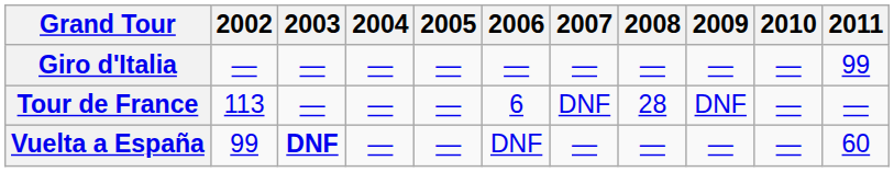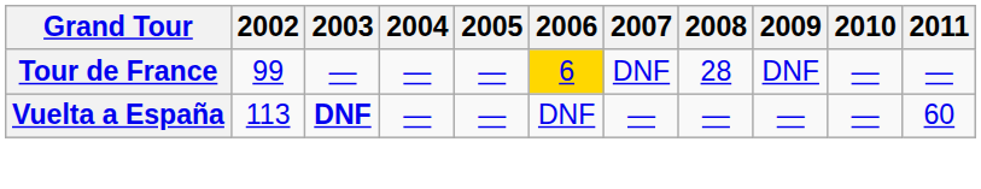 <table class="wikitable plainrowheaders">
 <tr>
 <th scope="col"><a href='#'>Grand Tour</a></th>
 <th scope="col">2002</th>
 <th scope="col">2003</th>
 <th scope="col">2004</th>
 <th scope="col">2005</th>
 <th scope="col">2006</th>
 <th scope="col">2007</th>
 <th scope="col">2008</th>
 <th scope="col">2009</th>
 <th scope="col">2010</th>
 <th scope="col">2011</th>
 </tr>
 <tr style="text-align:center;">
-<th scope="row"> <a href='#'>Giro d'Italia</a></th>
+<th scope="row"> <a href='#'>Tour de France</a></th>
+<td style="text-align:center;"><a href='#'>99</a></td>
 <td style="text-align:center;"><a href='#'>—</a></td>
 <td style="text-align:center;"><a href='#'>—</a></td>
 <td style="text-align:center;"><a href='#'>—</a></td>
-<td style="text-align:center;"><a href='#'>—</a></td>
-<td style="text-align:center;"><a href='#'>—</a></td>
-<td style="text-align:center;"><a href='#'>—</a></td>
-<td style="text-align:center;"><a href='#'>—</a></td>
-<td style="text-align:center;"><a href='#'>—</a></td>
-<td style="text-align:center;"><a href='#'>—</a></td>
-<td style="text-align:center;"><a href='#'>99</a></td>
-</tr>
-<tr style="text-align:center;">
-<th scope="row"> <a href='#'>Tour de France</a></th>
-<td style="text-align:center;"><a href='#'>113</a></td>
-<td style="text-align:center;"><a href='#'>—</a></td>
-<td style="text-align:center;"><a href='#'>—</a></td>
-<td style="text-align:center;"><a href='#'>—</a></td>
-<td style="text-align:center;"><a href='#'>6</a></td>
+<td style="background: gold; text-align:center;"><a href='#'>6</a></td>
 <td style="text-align:center;"><a href='#'>DNF</a></td>
 <td style="text-align:center;"><a href='#'>28</a></td>
 <td style="text-align:center;"><a href='#'>DNF</a></td>
 <td style="text-align:center;"><a href='#'>—</a></td>
 <td style="text-align:center;"><a href='#'>—</a></td>
 </tr>
 <tr style="text-align:center;">
 <th scope="row"> <a href='#'>Vuelta a España</a></th>
-<td style="text-align:center;"><a href='#'>99</a></td>
+<td style="text-align:center;"><a href='#'>113</a></td>
 <td style="text-align:center;"><strong><a href='#'>DNF</a></strong></td>
 <td style="text-align:center;"><a href='#'>—</a></td>
 <td style="text-align:center;"><a href='#'>—</a></td>
 <td style="text-align:center;"><a href='#'>DNF</a></td>
 <td style="text-align:center;"><a href='#'>—</a></td>
 <td style="text-align:center;"><a href='#'>—</a></td>
 <td style="text-align:center;"><a href='#'>—</a></td>
 <td style="text-align:center;"><a href='#'>—</a></td>
 <td style="text-align:center;"><a href='#'>60</a></td>
 </tr>
 </table>
